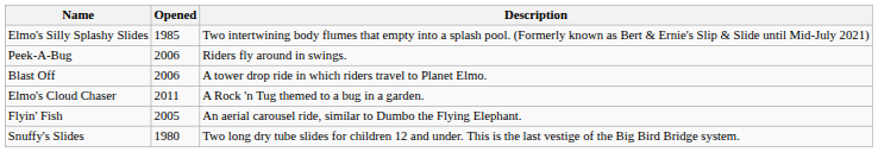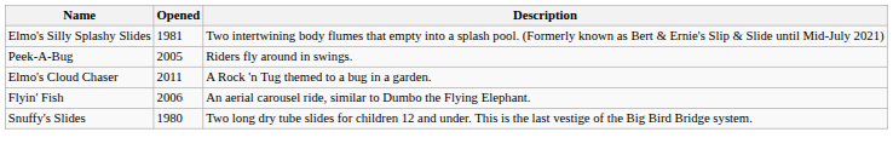 <table class="wikitable">
 <tr>
 <th>Name</th>
 <th>Opened</th>
 <th>Description</th>
 </tr>
 <tr>
 <td>Elmo's Silly Splashy Slides</td>
-<td>1985</td>
+<td>1981</td>
 <td>Two intertwining body flumes that empty into a splash pool. (Formerly known as Bert & Ernie's Slip & Slide until Mid-July 2021)</td>
 </tr>
 <tr>
 <td>Peek-A-Bug</td>
-<td>2006</td>
+<td>2005</td>
 <td>Riders fly around in swings.</td>
-</tr>
-<tr>
-<td>Blast Off</td>
-<td>2006</td>
-<td>A tower drop ride in which riders travel to Planet Elmo.</td>
 </tr>
 <tr>
 <td>Elmo's Cloud Chaser</td>
 <td>2011</td>
 <td>A Rock 'n Tug themed to a bug in a garden.</td>
 </tr>
 <tr>
 <td>Flyin' Fish</td>
-<td>2005</td>
+<td>2006</td>
 <td>An aerial carousel ride, similar to Dumbo the Flying Elephant.</td>
 </tr>
 <tr>
 <td>Snuffy's Slides</td>
 <td>1980</td>
 <td>Two long dry tube slides for children 12 and under. This is the last vestige of the Big Bird Bridge system.</td>
 </tr>
 </table>
